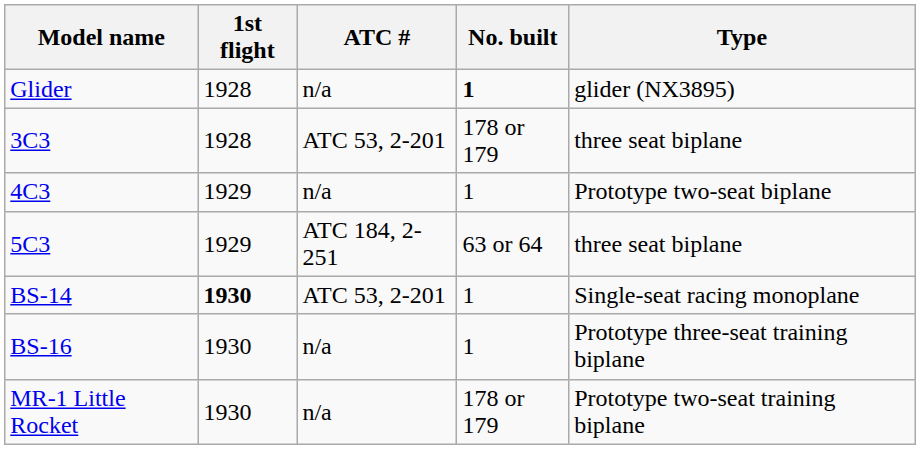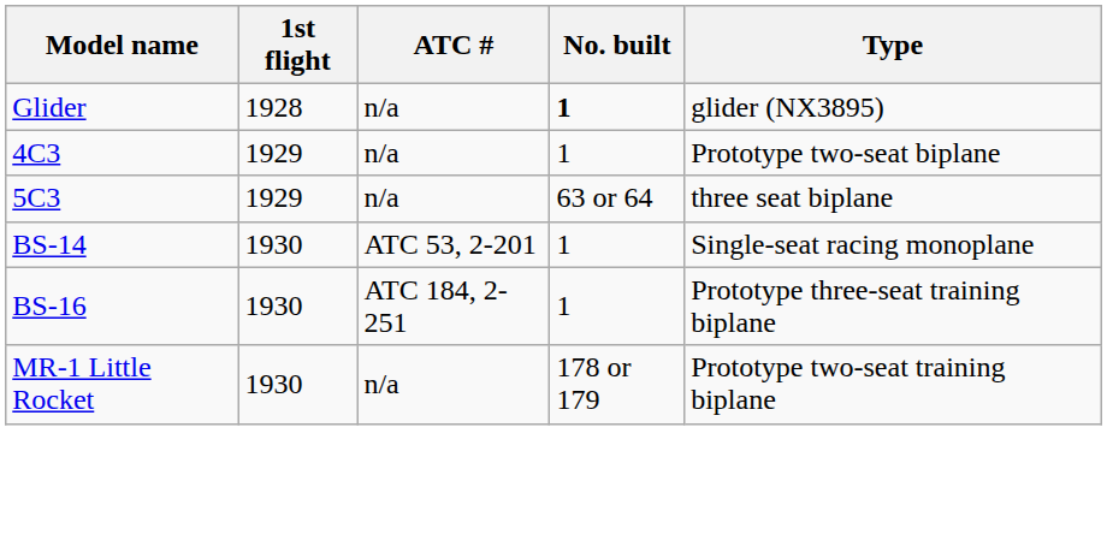 <table class="wikitable sortable">
 <tr>
 <th>Model name</th>
 <th>1st flight</th>
 <th>ATC #</th>
 <th>No. built</th>
 <th>Type</th>
 </tr>
 <tr>
 <td><a href='#'>Glider</a></td>
 <td>1928</td>
 <td>n/a</td>
 <td><strong>1</strong></td>
 <td>glider (NX3895)</td>
 </tr>
 <tr>
-<td><a href='#'>3C3</a></td>
-<td>1928</td>
-<td>ATC 53, 2-201</td>
-<td>178 or 179</td>
-<td>three seat biplane</td>
-</tr>
-<tr>
 <td><a href='#'>4C3</a></td>
 <td>1929</td>
 <td>n/a</td>
 <td>1</td>
 <td>Prototype two-seat biplane</td>
 </tr>
 <tr>
 <td><a href='#'>5C3</a></td>
 <td>1929</td>
-<td>ATC 184, 2-251</td>
+<td>n/a</td>
 <td>63 or 64</td>
 <td>three seat biplane</td>
 </tr>
 <tr>
 <td><a href='#'>BS-14</a></td>
-<td><strong>1930</strong></td>
+<td>1930</td>
 <td>ATC 53, 2-201</td>
 <td>1</td>
 <td>Single-seat racing monoplane</td>
 </tr>
 <tr>
 <td><a href='#'>BS-16</a></td>
 <td>1930</td>
-<td>n/a</td>
+<td>ATC 184, 2-251</td>
 <td>1</td>
 <td>Prototype three-seat training biplane</td>
 </tr>
 <tr>
 <td><a href='#'>MR-1 Little Rocket</a></td>
 <td>1930</td>
 <td>n/a</td>
 <td>178 or 179</td>
 <td>Prototype two-seat training biplane</td>
 </tr>
 </table>
